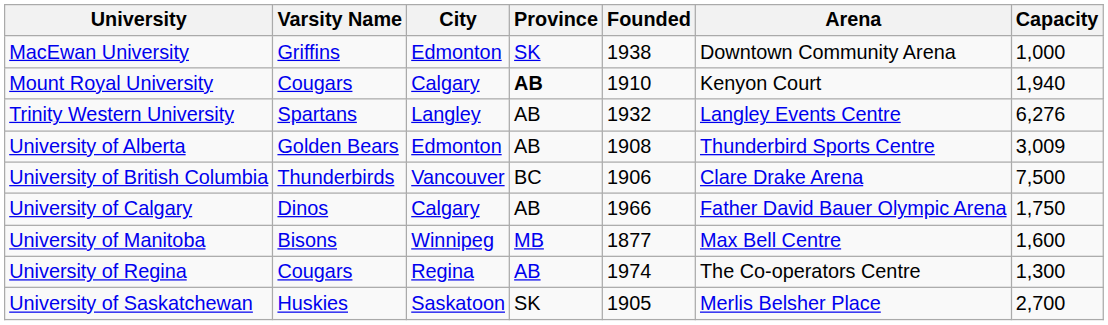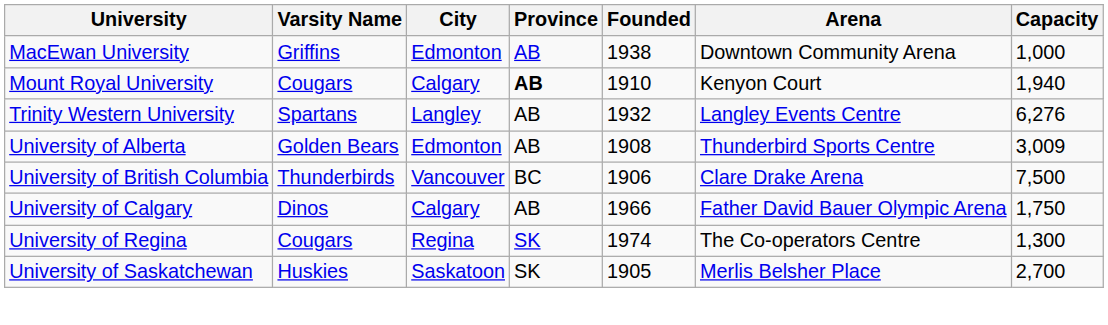 <table class="wikitable">
 <tr>
 <th>University</th>
 <th>Varsity Name</th>
 <th>City</th>
 <th>Province</th>
 <th>Founded</th>
 <th>Arena</th>
 <th>Capacity</th>
 </tr>
 <tr>
 <td><a href='#'>MacEwan University</a></td>
 <td><a href='#'>Griffins</a></td>
 <td><a href='#'>Edmonton</a></td>
-<td><a href='#'>SK</a></td>
+<td><a href='#'>AB</a></td>
 <td>1938</td>
 <td>Downtown Community Arena</td>
 <td>1,000</td>
 </tr>
 <tr>
 <td><a href='#'>Mount Royal University</a></td>
 <td><a href='#'>Cougars</a></td>
 <td><a href='#'>Calgary</a></td>
 <td><strong>AB</strong></td>
 <td>1910</td>
 <td>Kenyon Court</td>
 <td>1,940</td>
 </tr>
 <tr>
 <td><a href='#'>Trinity Western University</a></td>
 <td><a href='#'>Spartans</a></td>
 <td><a href='#'>Langley</a></td>
 <td>AB</td>
 <td>1932</td>
 <td><a href='#'>Langley Events Centre</a></td>
 <td>6,276</td>
 </tr>
 <tr>
 <td><a href='#'>University of Alberta</a></td>
 <td><a href='#'>Golden Bears</a></td>
 <td><a href='#'>Edmonton</a></td>
 <td>AB</td>
 <td>1908</td>
 <td><a href='#'>Thunderbird Sports Centre</a></td>
 <td>3,009</td>
 </tr>
 <tr>
 <td><a href='#'>University of British Columbia</a></td>
 <td><a href='#'>Thunderbirds</a></td>
 <td><a href='#'>Vancouver</a></td>
 <td>BC</td>
 <td>1906</td>
 <td><a href='#'>Clare Drake Arena</a></td>
 <td>7,500</td>
 </tr>
 <tr>
 <td><a href='#'>University of Calgary</a></td>
 <td><a href='#'>Dinos</a></td>
 <td><a href='#'>Calgary</a></td>
 <td>AB</td>
 <td>1966</td>
 <td><a href='#'>Father David Bauer Olympic Arena</a></td>
 <td>1,750</td>
 </tr>
 <tr>
-<td><a href='#'>University of Manitoba</a></td>
-<td><a href='#'>Bisons</a></td>
-<td><a href='#'>Winnipeg</a></td>
-<td><a href='#'>MB</a></td>
-<td>1877</td>
-<td><a href='#'>Max Bell Centre</a></td>
-<td>1,600</td>
-</tr>
-<tr>
 <td><a href='#'>University of Regina</a></td>
 <td><a href='#'>Cougars</a></td>
 <td><a href='#'>Regina</a></td>
-<td><a href='#'>AB</a></td>
+<td><a href='#'>SK</a></td>
 <td>1974</td>
 <td>The Co-operators Centre</td>
 <td>1,300</td>
 </tr>
 <tr>
 <td><a href='#'>University of Saskatchewan</a></td>
 <td><a href='#'>Huskies</a></td>
 <td><a href='#'>Saskatoon</a></td>
 <td>SK</td>
 <td>1905</td>
 <td><a href='#'>Merlis Belsher Place</a></td>
 <td>2,700</td>
 </tr>
 </table>
